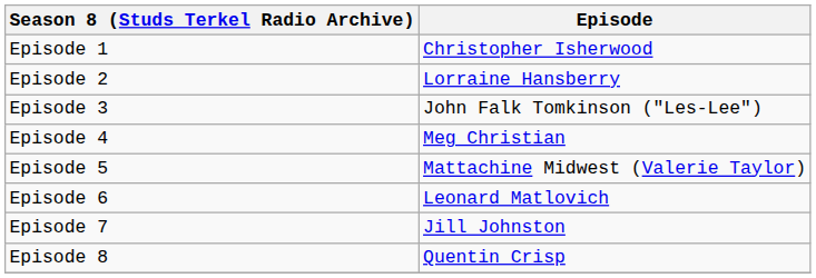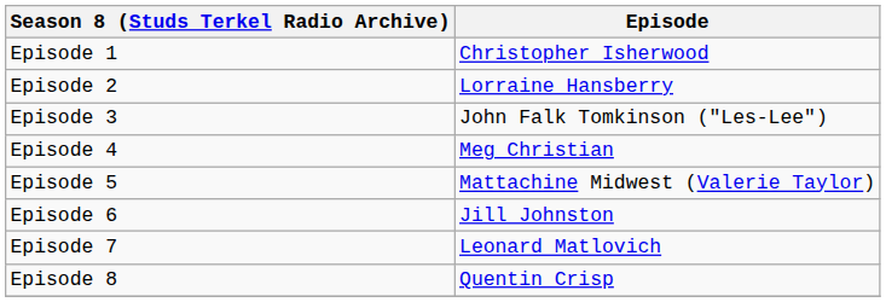 <table class="wikitable">
 <tr>
 <th>Season 8 (<a href='#'>Studs Terkel</a> Radio Archive)</th>
 <th>Episode</th>
 </tr>
 <tr>
 <td>Episode 1</td>
 <td><a href='#'>Christopher Isherwood</a></td>
 </tr>
 <tr>
 <td>Episode 2</td>
 <td><a href='#'>Lorraine Hansberry</a></td>
 </tr>
 <tr>
 <td>Episode 3</td>
 <td>John Falk Tomkinson ("Les-Lee")</td>
 </tr>
 <tr>
 <td>Episode 4</td>
 <td><a href='#'>Meg Christian</a></td>
 </tr>
 <tr>
 <td>Episode 5</td>
 <td><a href='#'>Mattachine</a> Midwest (<a href='#'>Valerie Taylor</a>)</td>
 </tr>
 <tr>
 <td>Episode 6</td>
-<td><a href='#'>Leonard Matlovich</a></td>
+<td><a href='#'>Jill Johnston</a></td>
 </tr>
 <tr>
 <td>Episode 7</td>
-<td><a href='#'>Jill Johnston</a></td>
+<td><a href='#'>Leonard Matlovich</a></td>
 </tr>
 <tr>
 <td>Episode 8</td>
 <td><a href='#'>Quentin Crisp</a></td>
 </tr>
 <tr>
 </tr>
 </table>
